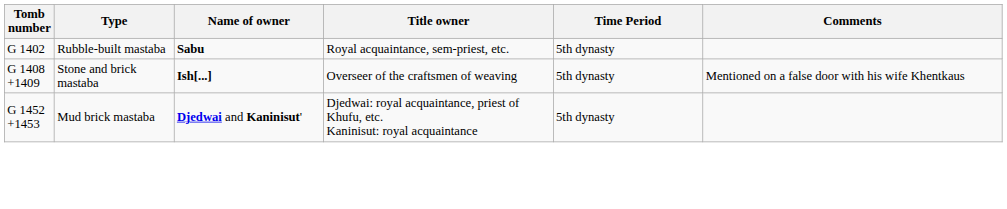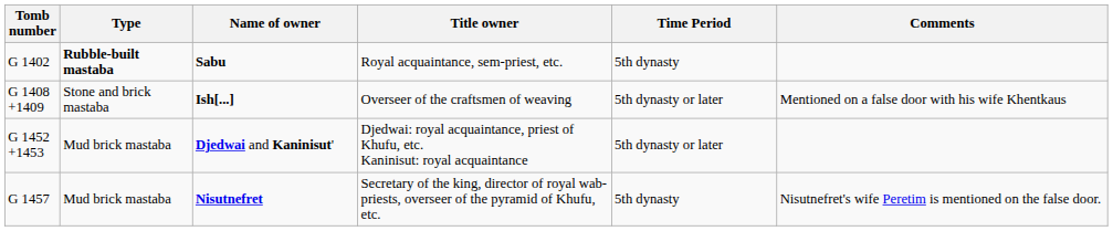 <table class="wikitable" style="width: 100%;">
 <tr>
 <th width="5%">Tomb number</th>
 <th width="12%">Type</th>
 <th width="15%">Name of owner</th>
 <th width="23%">Title owner</th>
 <th width="15%">Time Period</th>
 <th width="30%">Comments</th>
 </tr>
 <tr>
 <td>G 1402</td>
-<td>Rubble-built mastaba</td>
+<td><strong>Rubble-built mastaba</strong></td>
 <td><strong>Sabu</strong></td>
 <td>Royal acquaintance, sem-priest, etc.</td>
 <td>5th dynasty</td>
 <td></td>
 </tr>
 <tr>
 <td>G 1408 +1409</td>
 <td>Stone and brick mastaba</td>
 <td><strong>Ish[...]</strong></td>
 <td>Overseer of the craftsmen of weaving</td>
-<td>5th dynasty</td>
+<td>5th dynasty or later</td>
 <td>Mentioned on a false door with his wife Khentkaus</td>
 </tr>
 <tr>
 <td>G 1452 +1453</td>
 <td>Mud brick mastaba</td>
 <td><strong><a href='#'>Djedwai</a></strong> and <strong>Kaninisut</strong>'</td>
 <td>Djedwai: royal acquaintance, priest of Khufu, etc. <br> Kaninisut: royal acquaintance</td>
-<td>5th dynasty</td>
+<td>5th dynasty or later</td>
 <td></td>
 </tr>
+<tr>
+<td>G 1457</td>
+<td>Mud brick mastaba</td>
+<td><strong><a href='#'>Nisutnefret</a></strong></td>
+<td>Secretary of the king, director of royal wab-priests, overseer of the pyramid of Khufu, etc.</td>
+<td>5th dynasty</td>
+<td>Nisutnefret's wife <a href='#'>Peretim</a> is mentioned on the false door.</td>
+</tr>
 </table>
